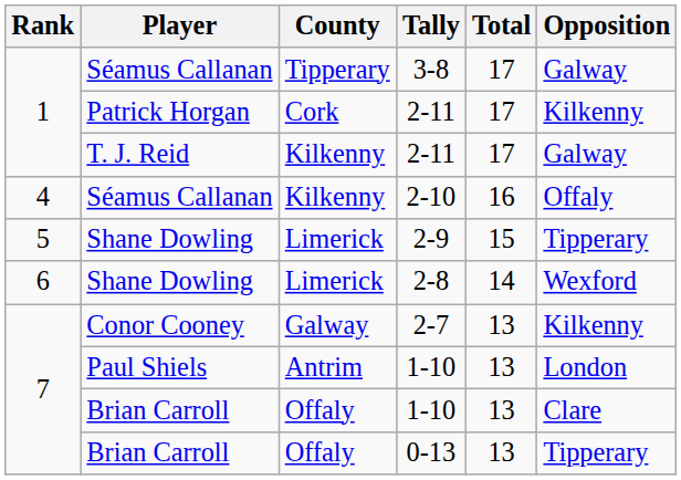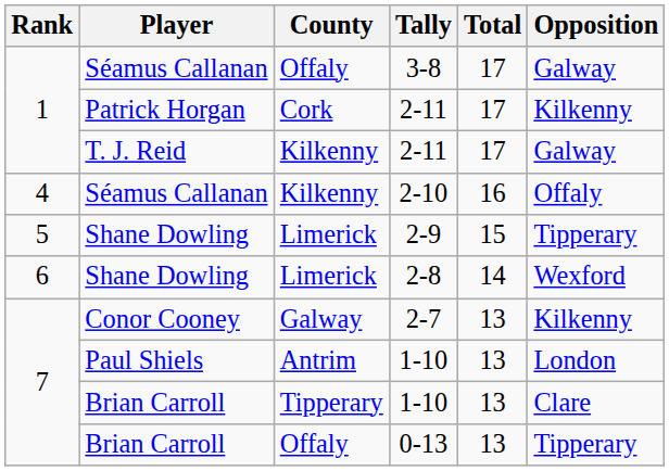 <table class="wikitable">
 <tr>
 <th>Rank</th>
 <th>Player</th>
 <th>County</th>
 <th>Tally</th>
 <th>Total</th>
 <th>Opposition</th>
 </tr>
 <tr>
 <td rowspan=3 align=center>1</td>
 <td><a href='#'>Séamus Callanan</a></td>
-<td> <a href='#'>Tipperary</a></td>
+<td> <a href='#'>Offaly</a></td>
 <td align=center>3-8</td>
 <td align=center>17</td>
 <td> <a href='#'>Galway</a></td>
 </tr>
 <tr>
 <td><a href='#'>Patrick Horgan</a></td>
 <td> <a href='#'>Cork</a></td>
 <td align=center>2-11</td>
 <td align=center>17</td>
 <td> <a href='#'>Kilkenny</a></td>
 </tr>
 <tr>
 <td><a href='#'>T. J. Reid</a></td>
 <td> <a href='#'>Kilkenny</a></td>
 <td align=center>2-11</td>
 <td align=center>17</td>
 <td> <a href='#'>Galway</a></td>
 </tr>
 <tr>
 <td rowspan=1 align=center>4</td>
 <td><a href='#'>Séamus Callanan</a></td>
 <td> <a href='#'>Kilkenny</a></td>
 <td align=center>2-10</td>
 <td align=center>16</td>
 <td> <a href='#'>Offaly</a></td>
 </tr>
 <tr>
 <td rowspan=1 align=center>5</td>
 <td><a href='#'>Shane Dowling</a></td>
 <td> <a href='#'>Limerick</a></td>
 <td align=center>2-9</td>
 <td align=center>15</td>
 <td> <a href='#'>Tipperary</a></td>
 </tr>
 <tr>
 <td rowspan=1 align=center>6</td>
 <td><a href='#'>Shane Dowling</a></td>
 <td> <a href='#'>Limerick</a></td>
 <td align=center>2-8</td>
 <td align=center>14</td>
 <td> <a href='#'>Wexford</a></td>
 </tr>
 <tr>
 <td rowspan=4 align=center>7</td>
 <td><a href='#'>Conor Cooney</a></td>
 <td> <a href='#'>Galway</a></td>
 <td align=center>2-7</td>
 <td align=center>13</td>
 <td> <a href='#'>Kilkenny</a></td>
 </tr>
 <tr>
 <td><a href='#'>Paul Shiels</a></td>
 <td> <a href='#'>Antrim</a></td>
 <td align=center>1-10</td>
 <td align=center>13</td>
 <td> <a href='#'>London</a></td>
 </tr>
 <tr>
 <td><a href='#'>Brian Carroll</a></td>
-<td> <a href='#'>Offaly</a></td>
+<td> <a href='#'>Tipperary</a></td>
 <td align=center>1-10</td>
 <td align=center>13</td>
 <td> <a href='#'>Clare</a></td>
 </tr>
 <tr>
 <td><a href='#'>Brian Carroll</a></td>
 <td> <a href='#'>Offaly</a></td>
 <td align=center>0-13</td>
 <td align=center>13</td>
 <td> <a href='#'>Tipperary</a></td>
 </tr>
 </table>
